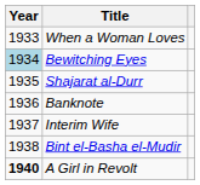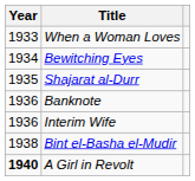 <table class="wikitable">
 <tr>
 <th>Year</th>
 <th>Title</th>
 <th scope="col" class="unsortable"></th>
 </tr>
 <tr>
 <td>1933</td>
 <td><em>When a Woman Loves</em></td>
 <td></td>
 </tr>
 <tr>
-<td style="background: lightblue;">1934</td>
+<td>1934</td>
 <td><em><a href='#'>Bewitching Eyes</a></em></td>
 <td></td>
 </tr>
 <tr>
 <td>1935</td>
 <td><em><a href='#'>Shajarat al-Durr</a></em></td>
 <td></td>
 </tr>
 <tr>
 <td>1936</td>
 <td><em>Banknote</em></td>
 <td></td>
 </tr>
 <tr>
-<td>1937</td>
+<td>1936</td>
 <td><em>Interim Wife</em></td>
 <td></td>
 </tr>
 <tr>
 <td>1938</td>
 <td><em><a href='#'>Bint el-Basha el-Mudir</a></em></td>
 <td></td>
 </tr>
 <tr>
 <td><strong>1940</strong></td>
 <td><em>A Girl in Revolt</em></td>
 <td></td>
 </tr>
 </table>
